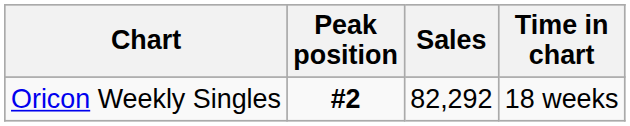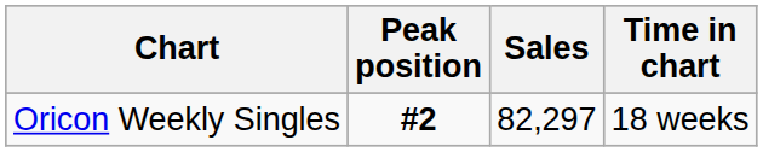 <table class="wikitable">
 <tr>
 <th align="left">Chart</th>
 <th align="center">Peak<br>position</th>
 <th align="center">Sales</th>
 <th align="center">Time in<br>chart</th>
 </tr>
 <tr>
 <td align="left"><a href='#'>Oricon</a> Weekly Singles</td>
 <td align="center"><strong>#2</strong></td>
-<td align="">82,292<br></td>
+<td align="">82,297<br></td>
 <td align="">18 weeks</td>
 </tr>
 </table>
